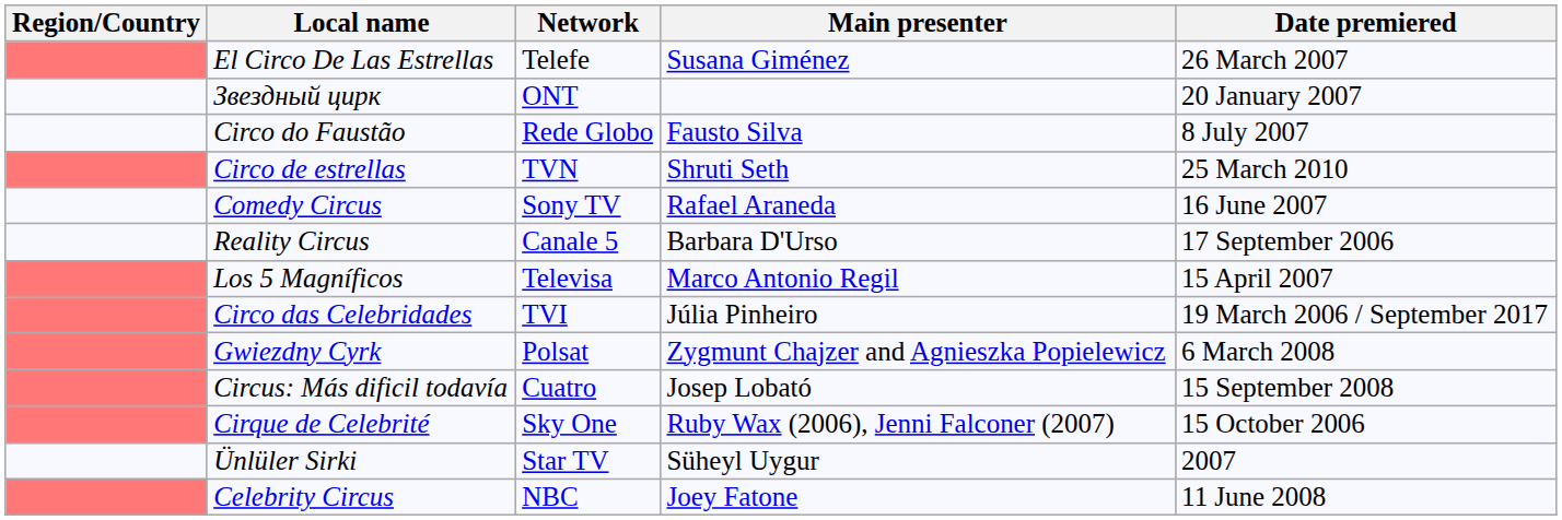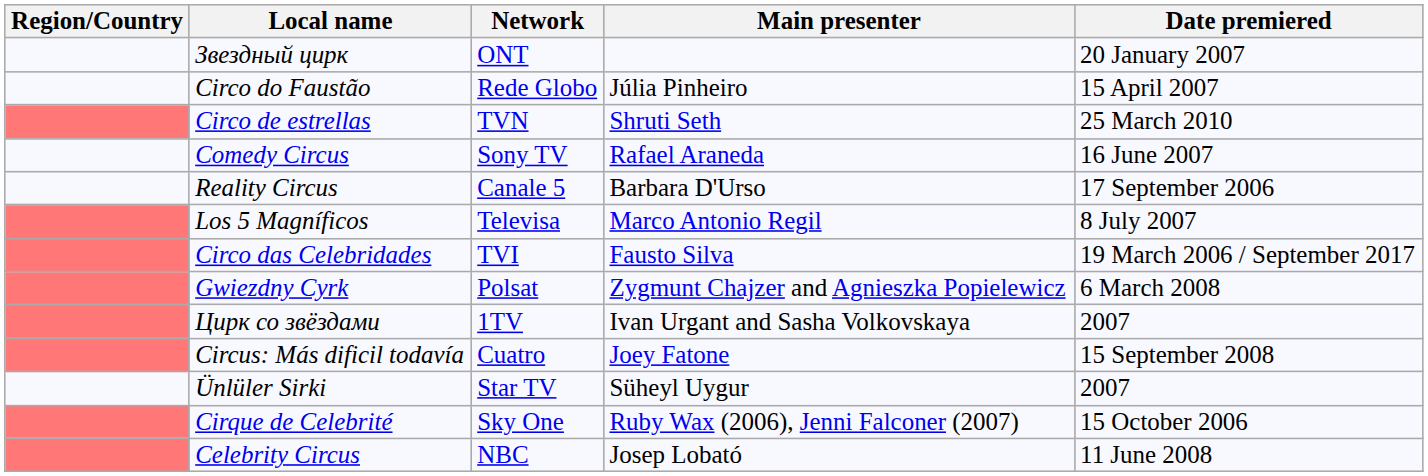 <table class="wikitable" style="text-align:left; line-height:14px; background:#F8F8FF; width:72%;">
 <tr>
 <th>Region/Country</th>
 <th>Local name</th>
 <th>Network</th>
 <th>Main presenter</th>
 <th>Date premiered</th>
-</tr>
-<tr>
-<td style="background-color: #FF7777"></td>
-<td><em>El Circo De Las Estrellas</em></td>
-<td>Telefe</td>
-<td><a href='#'>Susana Giménez</a></td>
-<td>26 March 2007</td>
 </tr>
 <tr>
 <td></td>
 <td><em>Звездный цирк</em><br></td>
 <td><a href='#'>ONT</a></td>
 <td></td>
 <td>20 January 2007</td>
 </tr>
 <tr>
 <td></td>
 <td><em>Circo do Faustão</em></td>
 <td><a href='#'>Rede Globo</a></td>
-<td><a href='#'>Fausto Silva</a></td>
-<td>8 July 2007</td>
+<td>Júlia Pinheiro</td>
+<td>15 April 2007</td>
 </tr>
 <tr>
 <td style="background-color: #FF7777"></td>
 <td><em><a href='#'>Circo de estrellas</a></em></td>
 <td><a href='#'>TVN</a></td>
 <td><a href='#'>Shruti Seth</a></td>
 <td>25 March 2010</td>
 </tr>
 <tr>
 <td></td>
 <td><em><a href='#'>Comedy Circus</a></em></td>
 <td><a href='#'>Sony TV</a></td>
 <td><a href='#'>Rafael Araneda</a></td>
 <td>16 June 2007</td>
 </tr>
 <tr>
 <td></td>
 <td><em>Reality Circus</em></td>
 <td><a href='#'>Canale 5</a></td>
 <td>Barbara D'Urso</td>
 <td>17 September 2006</td>
 </tr>
 <tr>
 <td style="background-color: #FF7777"></td>
 <td><em>Los 5 Magníficos</em></td>
 <td><a href='#'>Televisa</a></td>
 <td><a href='#'>Marco Antonio Regil</a></td>
-<td>15 April 2007</td>
+<td>8 July 2007</td>
 </tr>
 <tr>
 <td style="background-color: #FF7777"></td>
 <td><em><a href='#'>Circo das Celebridades</a></em></td>
 <td><a href='#'>TVI</a></td>
-<td>Júlia Pinheiro</td>
+<td><a href='#'>Fausto Silva</a></td>
 <td>19 March 2006 / September 2017</td>
 </tr>
 <tr>
 <td style="background-color: #FF7777"></td>
 <td><em><a href='#'>Gwiezdny Cyrk</a></em></td>
 <td><a href='#'>Polsat</a></td>
 <td><a href='#'>Zygmunt Chajzer</a> and <a href='#'>Agnieszka Popielewicz</a></td>
 <td>6 March 2008</td>
 </tr>
 <tr>
 <td style="background-color: #FF7777"></td>
-<td><em>Circus: Más dificil todavía</em></td>
-<td><a href='#'>Cuatro</a></td>
-<td>Josep Lobató</td>
-<td>15 September 2008</td>
+<td><em>Цирк со звёздами</em><br></td>
+<td><a href='#'>1TV</a></td>
+<td>Ivan Urgant and Sasha Volkovskaya</td>
+<td>2007</td>
 </tr>
 <tr>
 <td style="background-color: #FF7777"></td>
-<td><em><a href='#'>Cirque de Celebrité</a></em></td>
-<td><a href='#'>Sky One</a></td>
-<td><a href='#'>Ruby Wax</a> (2006), <a href='#'>Jenni Falconer</a> (2007)</td>
-<td>15 October 2006</td>
+<td><em>Circus: Más dificil todavía</em></td>
+<td><a href='#'>Cuatro</a></td>
+<td><a href='#'>Joey Fatone</a></td>
+<td>15 September 2008</td>
 </tr>
 <tr>
 <td></td>
 <td><em>Ünlüler Sirki</em></td>
 <td><a href='#'>Star TV</a></td>
 <td>Süheyl Uygur</td>
 <td>2007</td>
 </tr>
 <tr>
 <td style="background-color: #FF7777"></td>
+<td><em><a href='#'>Cirque de Celebrité</a></em></td>
+<td><a href='#'>Sky One</a></td>
+<td><a href='#'>Ruby Wax</a> (2006), <a href='#'>Jenni Falconer</a> (2007)</td>
+<td>15 October 2006</td>
+</tr>
+<tr>
+<td style="background-color: #FF7777"></td>
 <td><em><a href='#'>Celebrity Circus</a></em></td>
 <td><a href='#'>NBC</a></td>
-<td><a href='#'>Joey Fatone</a></td>
+<td>Josep Lobató</td>
 <td>11 June 2008</td>
 </tr>
 </table>
